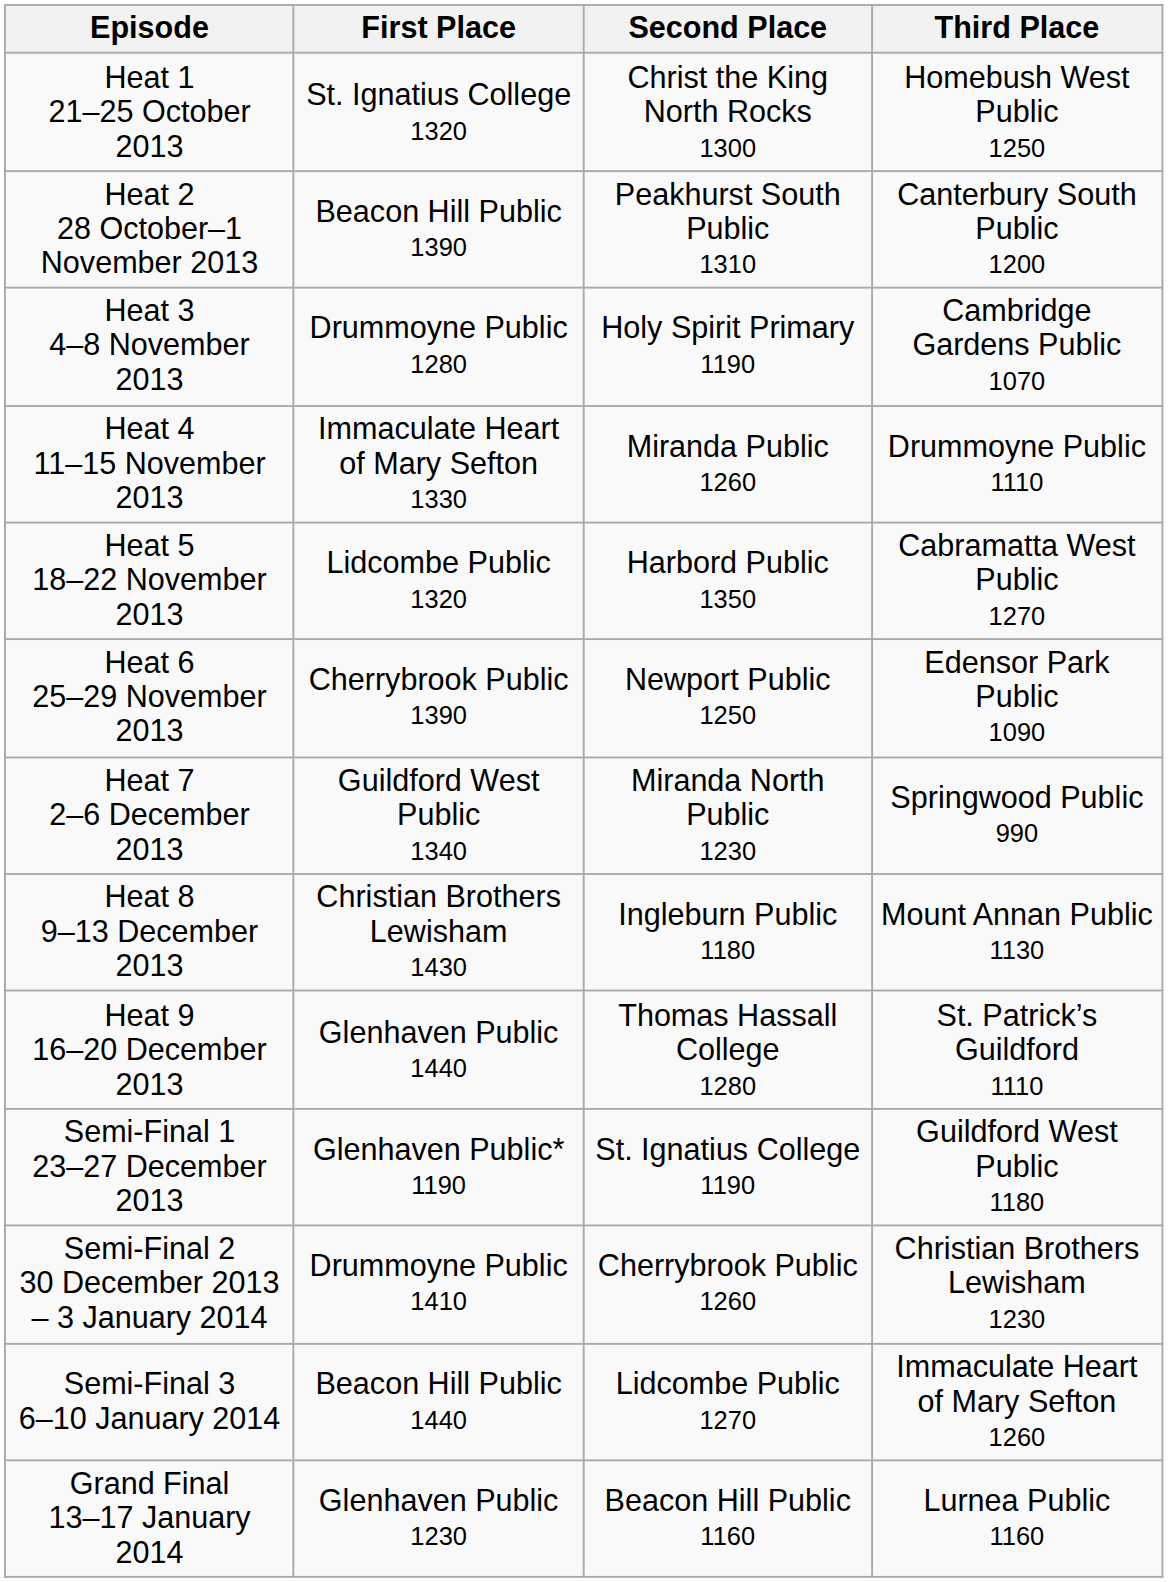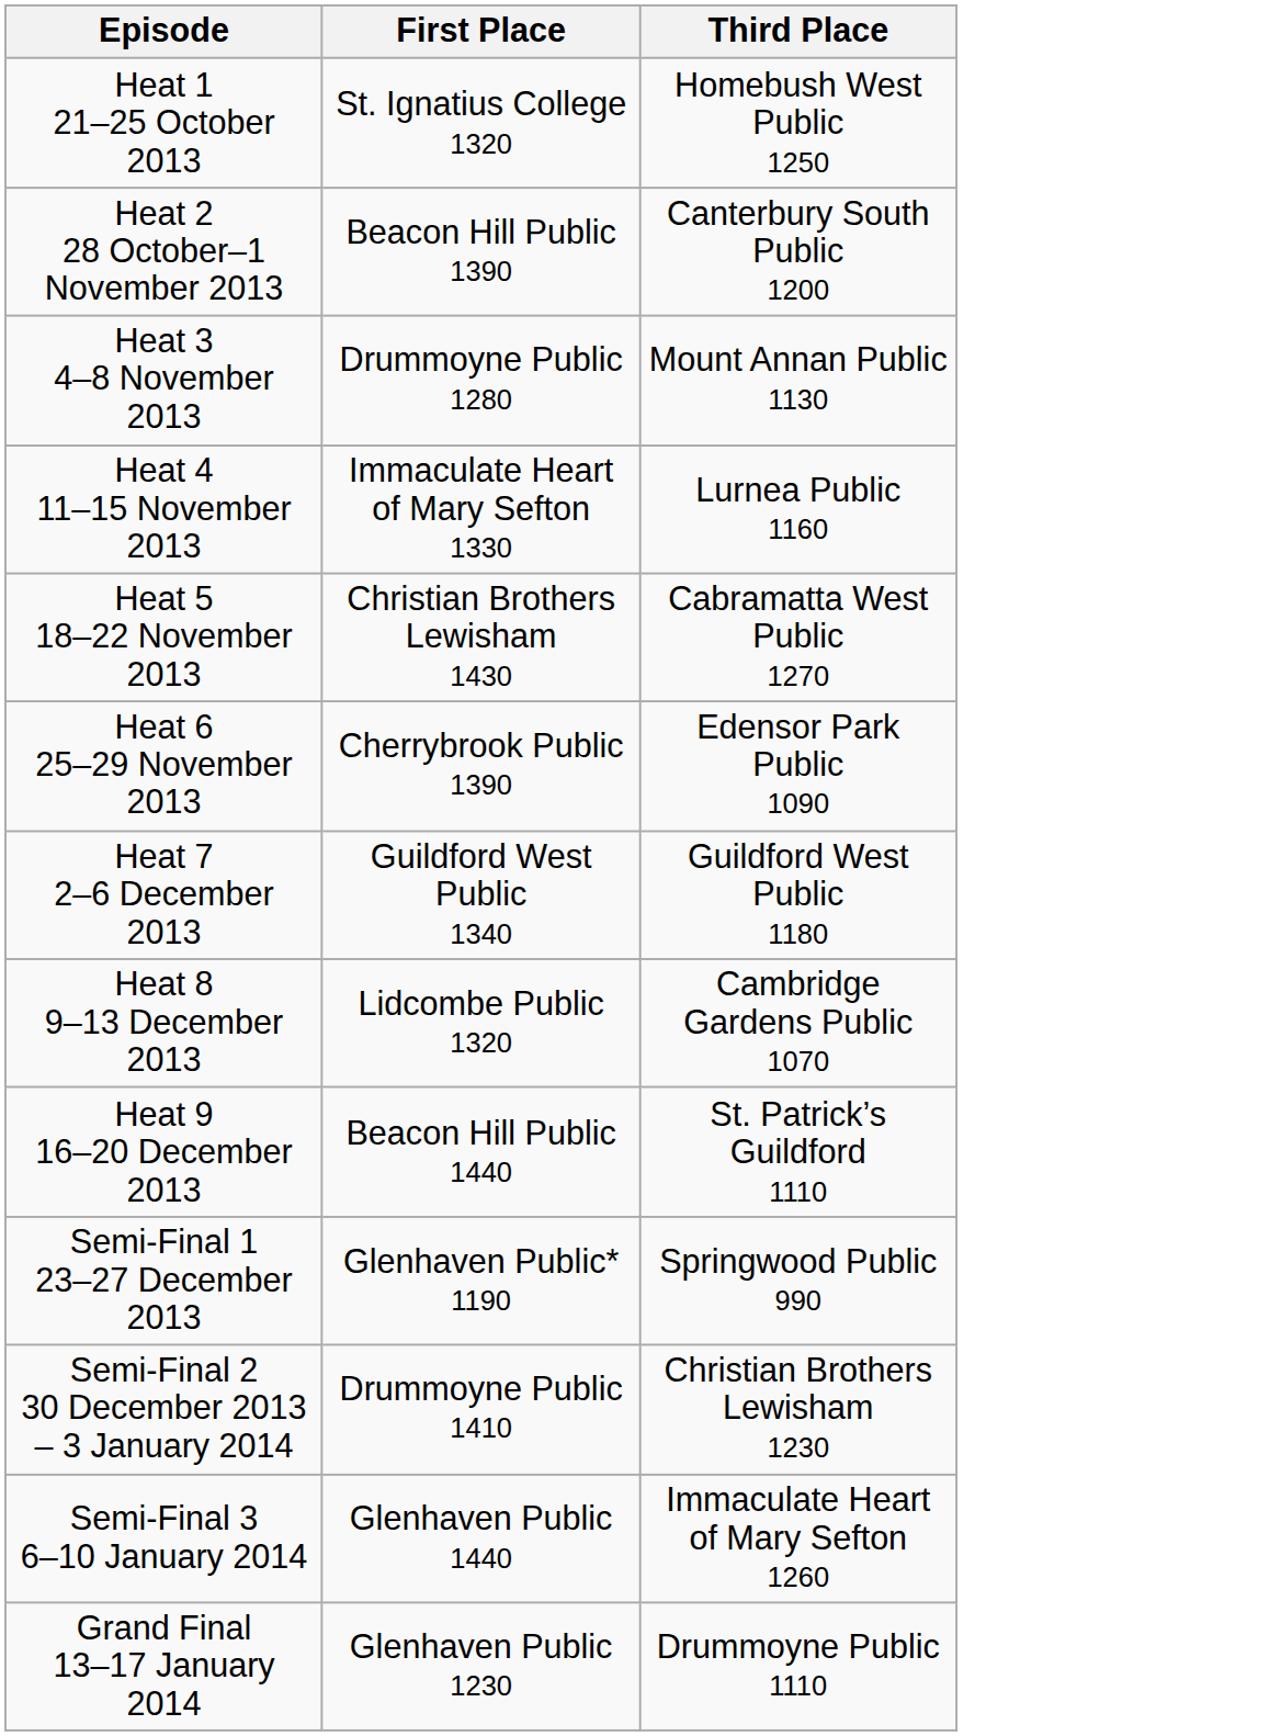 <table class="wikitable">
 <tr>
 <th width=144>Episode</th>
 <th width=144>First Place</th>
-<th width=144>Second Place</th>
 <th width=144>Third Place</th>
 </tr>
 <tr>
 <td align=center>Heat 1<br>21–25 October 2013</td>
 <td align=center>St. Ignatius College<br><small>1320</small></td>
-<td align=center>Christ the King North Rocks<br><small>1300</small></td>
 <td align=center>Homebush West Public<br><small>1250</small></td>
 </tr>
 <tr>
 <td align=center>Heat 2<br>28 October–1 November 2013</td>
 <td align=center>Beacon Hill Public<br><small>1390</small></td>
-<td align=center>Peakhurst South Public<br><small>1310</small></td>
 <td align=center>Canterbury South Public<br><small>1200</small></td>
 </tr>
 <tr>
 <td align=center>Heat 3<br>4–8 November 2013</td>
 <td align=center>Drummoyne Public<br><small>1280</small></td>
-<td align=center>Holy Spirit Primary<br><small>1190</small></td>
-<td align=center>Cambridge Gardens Public<br><small>1070</small></td>
+<td align=center>Mount Annan Public<br><small>1130</small></td>
 </tr>
 <tr>
 <td align=center>Heat 4<br>11–15 November 2013</td>
 <td align=center>Immaculate Heart of Mary Sefton<br><small>1330</small></td>
-<td align=center>Miranda Public<br><small>1260</small></td>
-<td align=center>Drummoyne Public<br><small>1110</small></td>
+<td align=center>Lurnea Public<br><small>1160</small></td>
 </tr>
 <tr>
 <td align=center>Heat 5<br>18–22 November 2013</td>
-<td align=center>Lidcombe Public<br><small>1320</small></td>
-<td align=center>Harbord Public<br><small>1350</small></td>
+<td align=center>Christian Brothers Lewisham<br><small>1430</small></td>
 <td align=center>Cabramatta West Public<br><small>1270</small></td>
 </tr>
 <tr>
 <td align=center>Heat 6<br>25–29 November 2013</td>
 <td align=center>Cherrybrook Public<br><small>1390</small></td>
-<td align=center>Newport Public<br><small>1250</small></td>
 <td align=center>Edensor Park Public<br><small>1090</small></td>
 </tr>
 <tr>
 <td align=center>Heat 7<br>2–6 December 2013</td>
 <td align=center>Guildford West Public<br><small>1340</small></td>
-<td align=center>Miranda North Public<br><small>1230</small></td>
-<td align=center>Springwood Public<br><small>990</small></td>
+<td align=center>Guildford West Public<br><small>1180</small></td>
 </tr>
 <tr>
 <td align=center>Heat 8<br>9–13 December 2013</td>
-<td align=center>Christian Brothers Lewisham<br><small>1430</small></td>
-<td align=center>Ingleburn Public<br><small>1180</small></td>
-<td align=center>Mount Annan Public<br><small>1130</small></td>
+<td align=center>Lidcombe Public<br><small>1320</small></td>
+<td align=center>Cambridge Gardens Public<br><small>1070</small></td>
 </tr>
 <tr>
 <td align=center>Heat 9<br>16–20 December 2013</td>
-<td align=center>Glenhaven Public<br><small>1440</small></td>
-<td align=center>Thomas Hassall College<br><small>1280</small></td>
+<td align=center>Beacon Hill Public<br><small>1440</small></td>
 <td align=center>St. Patrick’s Guildford<br><small>1110</small></td>
 </tr>
 <tr>
 <td align=center>Semi-Final 1<br>23–27 December 2013</td>
 <td align=center>Glenhaven Public*<br><small>1190</small></td>
-<td align=center>St. Ignatius College<br><small>1190</small></td>
-<td align=center>Guildford West Public<br><small>1180</small></td>
+<td align=center>Springwood Public<br><small>990</small></td>
 </tr>
 <tr>
 <td align=center>Semi-Final 2<br>30 December 2013 – 3 January 2014</td>
 <td align=center>Drummoyne Public<br><small>1410</small></td>
-<td align=center>Cherrybrook Public<br><small>1260</small></td>
 <td align=center>Christian Brothers Lewisham<br><small>1230</small></td>
 </tr>
 <tr>
 <td align=center>Semi-Final 3<br>6–10 January 2014</td>
-<td align=center>Beacon Hill Public<br><small>1440</small></td>
-<td align=center>Lidcombe Public<br><small>1270</small></td>
+<td align=center>Glenhaven Public<br><small>1440</small></td>
 <td align=center>Immaculate Heart of Mary Sefton<br><small>1260</small></td>
 </tr>
 <tr>
 <td align=center>Grand Final<br>13–17 January 2014</td>
 <td align=center>Glenhaven Public<br><small>1230</small></td>
-<td align=center>Beacon Hill Public<br><small>1160</small></td>
-<td align=center>Lurnea Public<br><small>1160</small></td>
+<td align=center>Drummoyne Public<br><small>1110</small></td>
 </tr>
 </table>
